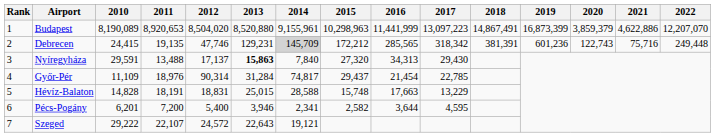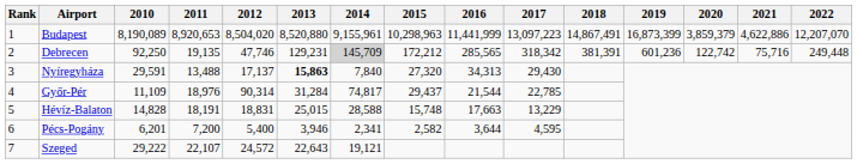 <table class="wikitable sortable">
 <tr>
 <th>Rank</th>
 <th>Airport</th>
 <th>2010</th>
 <th>2011</th>
 <th>2012</th>
 <th>2013</th>
 <th>2014</th>
 <th>2015</th>
 <th>2016</th>
 <th>2017</th>
 <th>2018</th>
 <th>2019</th>
 <th>2020</th>
 <th>2021</th>
 <th>2022</th>
 </tr>
 <tr>
 <td>1</td>
 <td><a href='#'>Budapest</a></td>
 <td align="right">8,190,089</td>
 <td align="right">8,920,653</td>
 <td align="right">8,504,020</td>
 <td align="right">8,520,880</td>
 <td align="right">9,155,961</td>
 <td align="right">10,298,963</td>
 <td align="right">11,441,999</td>
 <td align="right">13,097,223</td>
 <td align="right">14,867,491</td>
 <td align="right">16,873,399</td>
 <td align="right">3,859,379</td>
 <td align="right">4,622,886</td>
 <td align="right">12,207,070</td>
 </tr>
 <tr>
 <td>2</td>
 <td><a href='#'>Debrecen</a></td>
-<td align="right">24,415</td>
+<td align="right">92,250</td>
 <td align="right">19,135</td>
 <td align="right">47,746</td>
 <td align="right">129,231</td>
 <td align="right" style="background: lightgrey;">145,709</td>
 <td align="right">172,212</td>
 <td align="right">285,565</td>
 <td align="right">318,342</td>
 <td align="right">381,391</td>
 <td align="right">601,236</td>
-<td align="right">122,743</td>
+<td align="right">122,742</td>
 <td align="right">75,716</td>
 <td align="right">249,448</td>
 </tr>
 <tr>
 <td>3</td>
 <td><a href='#'>Nyíregyháza</a></td>
 <td align="right">29,591</td>
 <td align="right">13,488</td>
 <td align="right">17,137</td>
 <td align="right"><strong>15,863</strong></td>
 <td align="right">7,840</td>
 <td align="right">27,320</td>
 <td align="right">34,313</td>
 <td align="right">29,430</td>
 <td></td>
 </tr>
 <tr>
 <td>4</td>
 <td><a href='#'>Győr-Pér</a></td>
 <td align="right">11,109</td>
 <td align="right">18,976</td>
 <td align="right">90,314</td>
 <td align="right">31,284</td>
 <td align="right">74,817</td>
 <td align="right">29,437</td>
-<td align="right">21,454</td>
+<td align="right">21,544</td>
 <td align="right">22,785</td>
 <td></td>
 </tr>
 <tr>
 <td>5</td>
 <td><a href='#'>Hévíz-Balaton</a></td>
 <td align="right">14,828</td>
 <td align="right">18,191</td>
 <td align="right">18,831</td>
 <td align="right">25,015</td>
 <td align="right">28,588</td>
 <td align="right">15,748</td>
 <td align="right">17,663</td>
 <td align="right">13,229</td>
 <td></td>
 </tr>
 <tr>
 <td>6</td>
 <td><a href='#'>Pécs-Pogány</a></td>
 <td align="right">6,201</td>
 <td align="right">7,200</td>
 <td align="right">5,400</td>
 <td align="right">3,946</td>
 <td align="right">2,341</td>
 <td align="right">2,582</td>
 <td align="right">3,644</td>
 <td align="right">4,595</td>
 <td></td>
 </tr>
 <tr>
 <td>7</td>
 <td><a href='#'>Szeged</a></td>
 <td align="right">29,222</td>
 <td align="right">22,107</td>
 <td align="right">24,572</td>
 <td align="right">22,643</td>
 <td align="right">19,121</td>
 <td></td>
 <td></td>
 <td></td>
 <td></td>
 </tr>
 </table>
